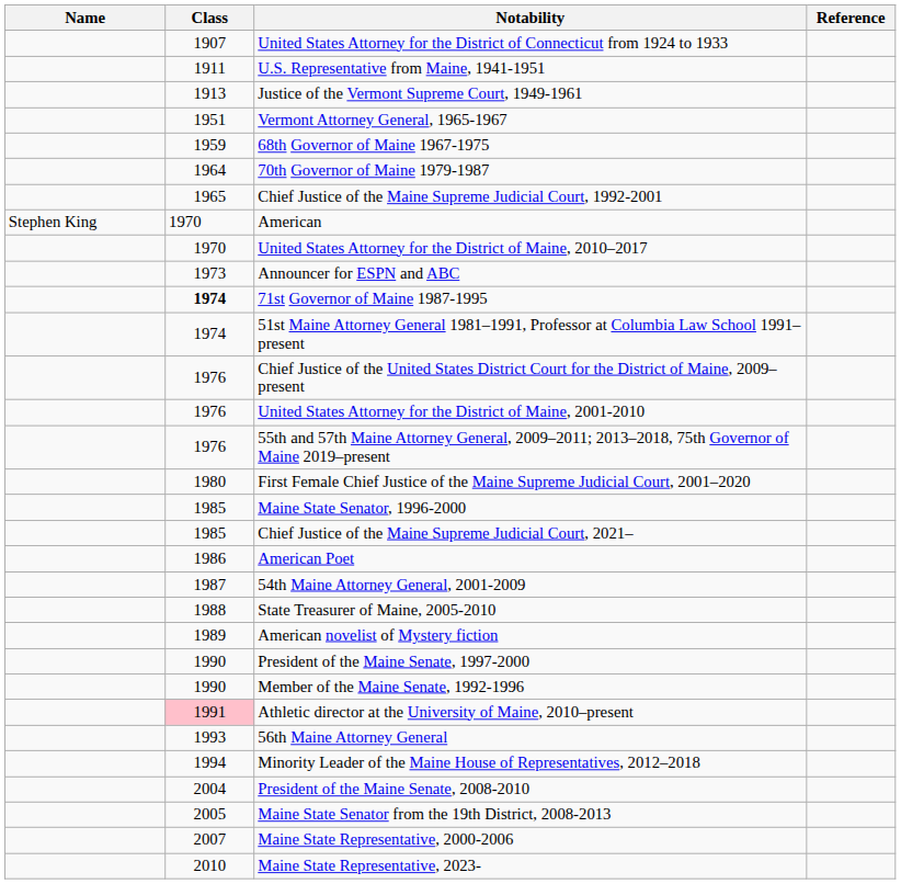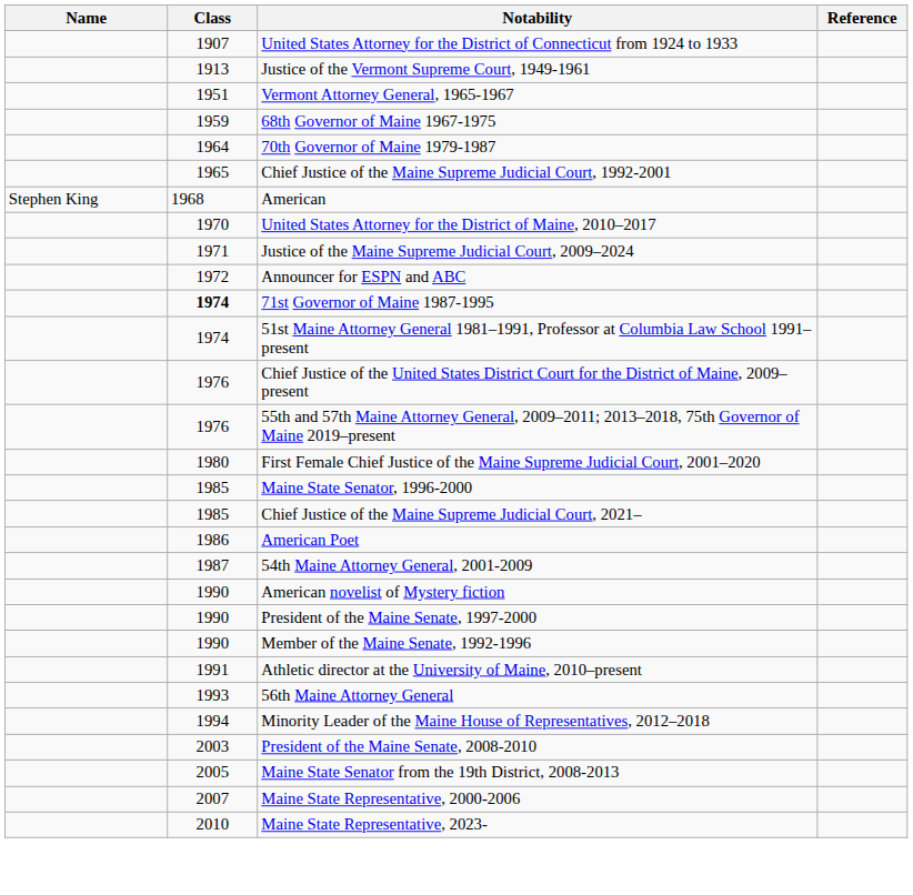 <table class="wikitable sortable" style="width:100%">
 <tr>
 <th width="18%">Name</th>
 <th width="10%">Class</th>
 <th width="62%" class="unsortable">Notability</th>
 <th width="*" class="unsortable">Reference</th>
 </tr>
 <tr>
 <td></td>
 <td align="center">1907</td>
 <td><a href='#'>United States Attorney for the District of Connecticut</a> from 1924 to 1933</td>
-<td align="center"></td>
-</tr>
-<tr>
-<td></td>
-<td align="center">1911</td>
-<td><a href='#'>U.S. Representative</a> from <a href='#'>Maine</a>, 1941-1951</td>
 <td align="center"></td>
 </tr>
 <tr>
 <td></td>
 <td align="center">1913</td>
 <td>Justice of the <a href='#'>Vermont Supreme Court</a>, 1949-1961</td>
 <td align="center"></td>
 </tr>
 <tr>
 <td></td>
 <td align="center">1951</td>
 <td><a href='#'>Vermont Attorney General</a>, 1965-1967</td>
 <td align="center"></td>
 </tr>
 <tr>
 <td></td>
 <td align="center">1959</td>
 <td><a href='#'>68th</a> <a href='#'>Governor of Maine</a> 1967-1975</td>
 <td align="center"></td>
 </tr>
 <tr>
 <td></td>
 <td align="center">1964</td>
 <td><a href='#'>70th</a> <a href='#'>Governor of Maine</a> 1979-1987</td>
 <td align="center"></td>
 </tr>
 <tr>
 <td></td>
 <td align="center">1965</td>
 <td>Chief Justice of the <a href='#'>Maine Supreme Judicial Court</a>, 1992-2001</td>
 <td align="center"></td>
 </tr>
 <tr>
 <td>Stephen King</td>
-<td>1970</td>
+<td>1968</td>
 <td>American</td>
 <td></td>
 </tr>
 <tr>
 <td></td>
 <td align="center">1970</td>
 <td><a href='#'>United States Attorney for the District of Maine</a>, 2010–2017</td>
 <td align="center"></td>
 </tr>
 <tr>
 <td></td>
-<td align="center">1973</td>
+<td align="center">1971</td>
+<td>Justice of the <a href='#'>Maine Supreme Judicial Court</a>, 2009–2024</td>
+<td align="center"></td>
+</tr>
+<tr>
+<td></td>
+<td align="center">1972</td>
 <td>Announcer for <a href='#'>ESPN</a> and <a href='#'>ABC</a></td>
 <td align="center"></td>
 </tr>
 <tr>
 <td></td>
 <td align="center"><strong>1974</strong></td>
 <td><a href='#'>71st</a> <a href='#'>Governor of Maine</a> 1987-1995</td>
 <td align="center"></td>
 </tr>
 <tr>
 <td></td>
 <td align="center">1974</td>
 <td>51st <a href='#'>Maine Attorney General</a> 1981–1991, Professor at <a href='#'>Columbia Law School</a> 1991–present</td>
 <td align="center"></td>
 </tr>
 <tr>
 <td></td>
 <td align="center">1976</td>
 <td>Chief Justice of the <a href='#'>United States District Court for the District of Maine</a>, 2009–present</td>
-<td align="center"></td>
-</tr>
-<tr>
-<td></td>
-<td align="center">1976</td>
-<td><a href='#'>United States Attorney for the District of Maine</a>, 2001-2010</td>
 <td align="center"></td>
 </tr>
 <tr>
 <td></td>
 <td align="center">1976</td>
 <td>55th and 57th <a href='#'>Maine Attorney General</a>, 2009–2011; 2013–2018, 75th <a href='#'>Governor of Maine</a> 2019–present</td>
 <td align="center"></td>
 </tr>
 <tr>
 <td></td>
 <td align="center">1980</td>
 <td>First Female Chief Justice of the <a href='#'>Maine Supreme Judicial Court</a>, 2001–2020</td>
 <td align="center"></td>
 </tr>
 <tr>
 <td></td>
 <td align="center">1985</td>
 <td><a href='#'>Maine State Senator</a>, 1996-2000</td>
 <td align="center"></td>
 </tr>
 <tr>
 <td></td>
 <td align="center">1985</td>
 <td>Chief Justice of the <a href='#'>Maine Supreme Judicial Court</a>, 2021–</td>
 <td align="center"></td>
 </tr>
 <tr>
 <td></td>
 <td align="center">1986</td>
 <td><a href='#'>American Poet</a></td>
 <td align="center"></td>
 </tr>
 <tr>
 <td></td>
 <td align="center">1987</td>
 <td>54th <a href='#'>Maine Attorney General</a>, 2001-2009</td>
 <td align="center"></td>
 </tr>
 <tr>
 <td></td>
-<td align="center">1988</td>
-<td>State Treasurer of Maine, 2005-2010</td>
-<td align="center"></td>
-</tr>
-<tr>
-<td></td>
-<td align="center">1989</td>
+<td align="center">1990</td>
 <td>American <a href='#'>novelist</a> of <a href='#'>Mystery fiction</a></td>
 <td align="center"></td>
 </tr>
 <tr>
 <td></td>
 <td align="center">1990</td>
 <td>President of the <a href='#'>Maine Senate</a>, 1997-2000</td>
 <td align="center"></td>
 </tr>
 <tr>
 <td></td>
 <td align="center">1990</td>
 <td>Member of the <a href='#'>Maine Senate</a>, 1992-1996</td>
 <td align="center"></td>
 </tr>
 <tr>
 <td></td>
-<td align="center" style="background: pink;">1991</td>
+<td align="center">1991</td>
 <td>Athletic director at the <a href='#'>University of Maine</a>, 2010–present</td>
 <td align="center"></td>
 </tr>
 <tr>
 <td></td>
 <td align="center">1993</td>
 <td>56th <a href='#'>Maine Attorney General</a></td>
 <td align="center"></td>
 </tr>
 <tr>
 <td></td>
 <td align="center">1994</td>
 <td>Minority Leader of the <a href='#'>Maine House of Representatives</a>, 2012–2018</td>
 <td align="center"></td>
 </tr>
 <tr>
 <td></td>
-<td align="center">2004</td>
+<td align="center">2003</td>
 <td><a href='#'>President of the Maine Senate</a>, 2008-2010</td>
 <td align="center"></td>
 </tr>
 <tr>
 <td></td>
 <td align="center">2005</td>
 <td><a href='#'>Maine State Senator</a> from the 19th District, 2008-2013</td>
 <td align="center"></td>
 </tr>
 <tr>
 <td></td>
 <td align="center">2007</td>
 <td><a href='#'>Maine State Representative</a>, 2000-2006</td>
 <td align="center"></td>
 </tr>
 <tr>
 <td></td>
 <td align="center">2010</td>
 <td><a href='#'>Maine State Representative</a>, 2023-</td>
 <td align="center"></td>
 </tr>
 </table>
